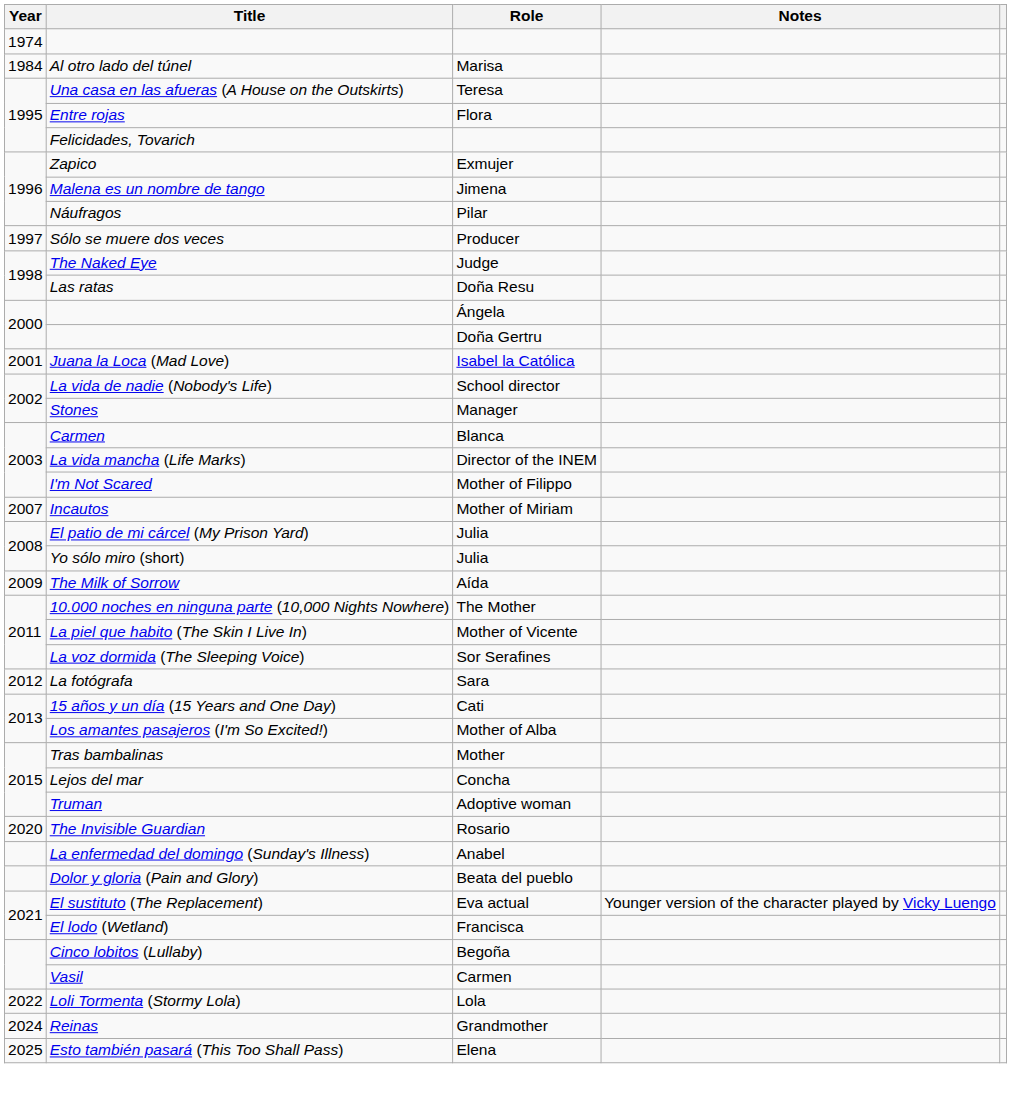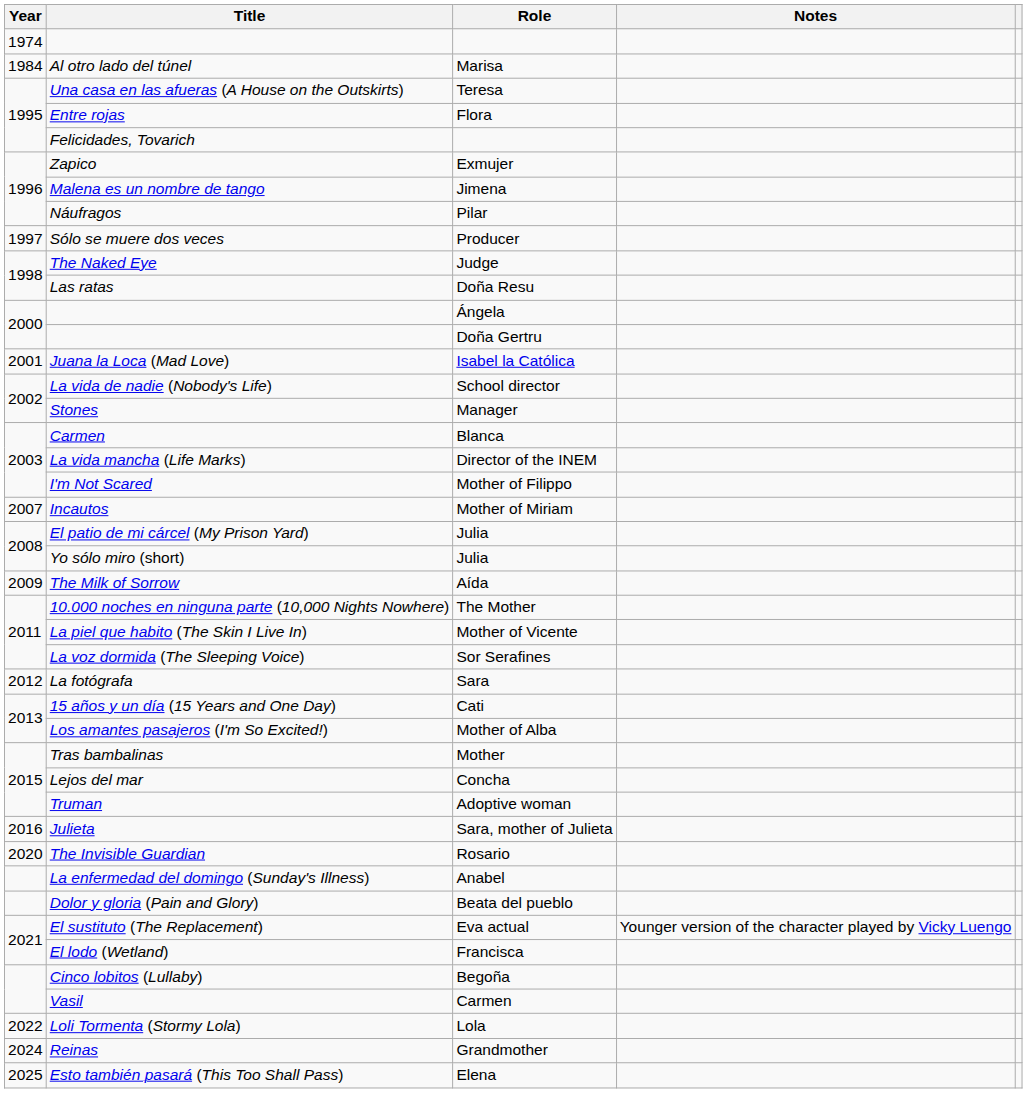 <table class="wikitable">
 <tr>
 <th>Year</th>
 <th>Title</th>
 <th>Role</th>
 <th>Notes</th>
 <th></th>
 </tr>
 <tr>
 <td>1974</td>
 <td><em></em></td>
 <td></td>
 <td></td>
 <td align = "center"></td>
 </tr>
 <tr>
 <td>1984</td>
 <td><em>Al otro lado del túnel</em></td>
 <td>Marisa</td>
 <td></td>
 <td align = "center"></td>
 </tr>
 <tr>
 <td rowspan="3">1995</td>
 <td><em><a href='#'>Una casa en las afueras</a></em> (<em>A House on the Outskirts</em>)</td>
 <td>Teresa</td>
 <td></td>
 <td></td>
 </tr>
 <tr>
 <td><em><a href='#'>Entre rojas</a></em></td>
 <td>Flora</td>
 <td></td>
 <td align = "center"></td>
 </tr>
 <tr>
 <td><em>Felicidades, Tovarich</em></td>
 <td></td>
 <td></td>
 <td align = "center"></td>
 </tr>
 <tr>
 <td rowspan="3">1996</td>
 <td><em>Zapico</em></td>
 <td>Exmujer</td>
 <td></td>
 <td align = "center"></td>
 </tr>
 <tr>
 <td><em><a href='#'>Malena es un nombre de tango</a></em></td>
 <td>Jimena</td>
 <td></td>
 <td align = "center"></td>
 </tr>
 <tr>
 <td><em>Náufragos</em></td>
 <td>Pilar</td>
 <td></td>
 <td align = "center"></td>
 </tr>
 <tr>
 <td>1997</td>
 <td><em>Sólo se muere dos veces</em></td>
 <td>Producer</td>
 <td></td>
 <td align = "center"></td>
 </tr>
 <tr>
 <td rowspan="2">1998</td>
 <td><em><a href='#'>The Naked Eye</a></em></td>
 <td>Judge</td>
 <td></td>
 <td align = "center"></td>
 </tr>
 <tr>
 <td><em>Las ratas</em></td>
 <td>Doña Resu</td>
 <td></td>
 <td align = "center"></td>
 </tr>
 <tr>
 <td rowspan="2">2000</td>
 <td><em></em></td>
 <td>Ángela</td>
 <td></td>
 <td align = "center"></td>
 </tr>
 <tr>
 <td><em></em></td>
 <td>Doña Gertru</td>
 <td></td>
 <td align = "center"></td>
 </tr>
 <tr>
 <td>2001</td>
 <td><em><a href='#'>Juana la Loca</a></em> (<em>Mad Love</em>)</td>
 <td><a href='#'>Isabel la Católica</a></td>
 <td></td>
 <td align = "center"></td>
 </tr>
 <tr>
 <td rowspan="2">2002</td>
 <td><em><a href='#'>La vida de nadie</a></em> (<em>Nobody's Life</em>)</td>
 <td>School director</td>
 <td></td>
 <td align = "center"></td>
 </tr>
 <tr>
 <td><em><a href='#'>Stones</a></em></td>
 <td>Manager</td>
 <td></td>
 <td align = "center"></td>
 </tr>
 <tr>
 <td rowspan="3">2003</td>
 <td><em><a href='#'>Carmen</a></em></td>
 <td>Blanca</td>
 <td></td>
 <td align = "center"></td>
 </tr>
 <tr>
 <td><em><a href='#'>La vida mancha</a></em> (<em>Life Marks</em>)</td>
 <td>Director of the INEM</td>
 <td></td>
 <td align = "center"></td>
 </tr>
 <tr>
 <td><em><a href='#'>I'm Not Scared</a></em></td>
 <td>Mother of Filippo</td>
 <td></td>
 <td align = "center"></td>
 </tr>
 <tr>
 <td>2007</td>
 <td><em><a href='#'>Incautos</a></em></td>
 <td>Mother of Miriam</td>
 <td></td>
 <td align = "center"></td>
 </tr>
 <tr>
 <td rowspan="2">2008</td>
 <td><em><a href='#'>El patio de mi cárcel</a></em> (<em>My Prison Yard</em>)</td>
 <td>Julia</td>
 <td></td>
 <td align = "center"></td>
 </tr>
 <tr>
 <td><em>Yo sólo miro</em> (short)</td>
 <td>Julia</td>
 <td></td>
 <td align = "center"></td>
 </tr>
 <tr>
 <td>2009</td>
 <td><em><a href='#'>The Milk of Sorrow</a></em></td>
 <td>Aída</td>
 <td></td>
 <td align = "center"></td>
 </tr>
 <tr>
 <td rowspan="3">2011</td>
 <td><em><a href='#'>10.000 noches en ninguna parte</a></em> (<em>10,000 Nights Nowhere</em>)</td>
 <td>The Mother</td>
 <td></td>
 <td align = "center"></td>
 </tr>
 <tr>
 <td><em><a href='#'>La piel que habito</a></em> (<em>The Skin I Live In</em>)</td>
 <td>Mother of Vicente</td>
 <td></td>
 <td align = "center"></td>
 </tr>
 <tr>
 <td><em><a href='#'>La voz dormida</a></em> (<em>The Sleeping Voice</em>)</td>
 <td>Sor Serafines</td>
 <td></td>
 <td align = "center"></td>
 </tr>
 <tr>
 <td rowspan="1">2012</td>
 <td><em>La fotógrafa</em></td>
 <td>Sara</td>
 <td></td>
 <td align = "center"></td>
 </tr>
 <tr>
 <td rowspan="2">2013</td>
 <td><em><a href='#'>15 años y un día</a></em> (<em>15 Years and One Day</em>)</td>
 <td>Cati</td>
 <td></td>
 <td align = "center"></td>
 </tr>
 <tr>
 <td><em><a href='#'>Los amantes pasajeros</a></em> (<em>I'm So Excited!</em>)</td>
 <td>Mother of Alba</td>
 <td></td>
 <td align = "center"></td>
 </tr>
 <tr>
 <td rowspan="3">2015</td>
 <td><em>Tras bambalinas</em></td>
 <td>Mother</td>
 <td></td>
 <td align = "center"></td>
 </tr>
 <tr>
 <td><em>Lejos del mar</em></td>
 <td>Concha</td>
 <td></td>
 <td align = "center"></td>
 </tr>
 <tr>
 <td><em><a href='#'>Truman</a></em></td>
 <td>Adoptive woman</td>
 <td></td>
 <td align = "center"></td>
 </tr>
 <tr>
+<td>2016</td>
+<td><em><a href='#'>Julieta</a></em></td>
+<td>Sara, mother of Julieta</td>
+<td></td>
+<td align = "center"></td>
+</tr>
+<tr>
 <td>2020</td>
 <td><em><a href='#'>The Invisible Guardian</a></em></td>
 <td>Rosario</td>
 <td></td>
 <td align = "center"></td>
 </tr>
 <tr>
 <td></td>
 <td><em><a href='#'>La enfermedad del domingo</a></em> (<em>Sunday's Illness</em>)</td>
 <td>Anabel</td>
 <td></td>
 <td></td>
 </tr>
 <tr>
 <td></td>
 <td><em><a href='#'>Dolor y gloria</a></em> (<em>Pain and Glory</em>)</td>
 <td>Beata del pueblo</td>
 <td></td>
 <td></td>
 </tr>
 <tr>
 <td rowspan = "2">2021</td>
 <td><em><a href='#'>El sustituto</a></em> (<em>The Replacement</em>)</td>
 <td>Eva actual</td>
 <td>Younger version of the character played by <a href='#'>Vicky Luengo</a></td>
 <td align = "center"></td>
 </tr>
 <tr>
 <td><em><a href='#'>El lodo</a></em> (<em>Wetland</em>)</td>
 <td>Francisca</td>
 <td></td>
 <td align = "center"></td>
 </tr>
 <tr>
 <td rowspan = "2"></td>
 <td><em><a href='#'>Cinco lobitos</a></em> (<em>Lullaby</em>)</td>
 <td>Begoña</td>
 <td></td>
 <td align = "center"></td>
 </tr>
 <tr>
 <td><em><a href='#'>Vasil</a></em></td>
 <td>Carmen</td>
 <td></td>
 <td></td>
 </tr>
 <tr>
 <td>2022</td>
 <td><em><a href='#'>Loli Tormenta</a></em> (<em>Stormy Lola</em>)</td>
 <td>Lola</td>
 <td></td>
 <td align = "center"></td>
 </tr>
 <tr>
 <td>2024</td>
 <td><em><a href='#'>Reinas</a></em></td>
 <td>Grandmother</td>
 <td></td>
 <td align = "center"></td>
 </tr>
 <tr>
 <td>2025</td>
 <td><em><a href='#'>Esto también pasará</a></em> (<em>This Too Shall Pass</em>)</td>
 <td>Elena</td>
 <td></td>
 <td></td>
 </tr>
 </table>
